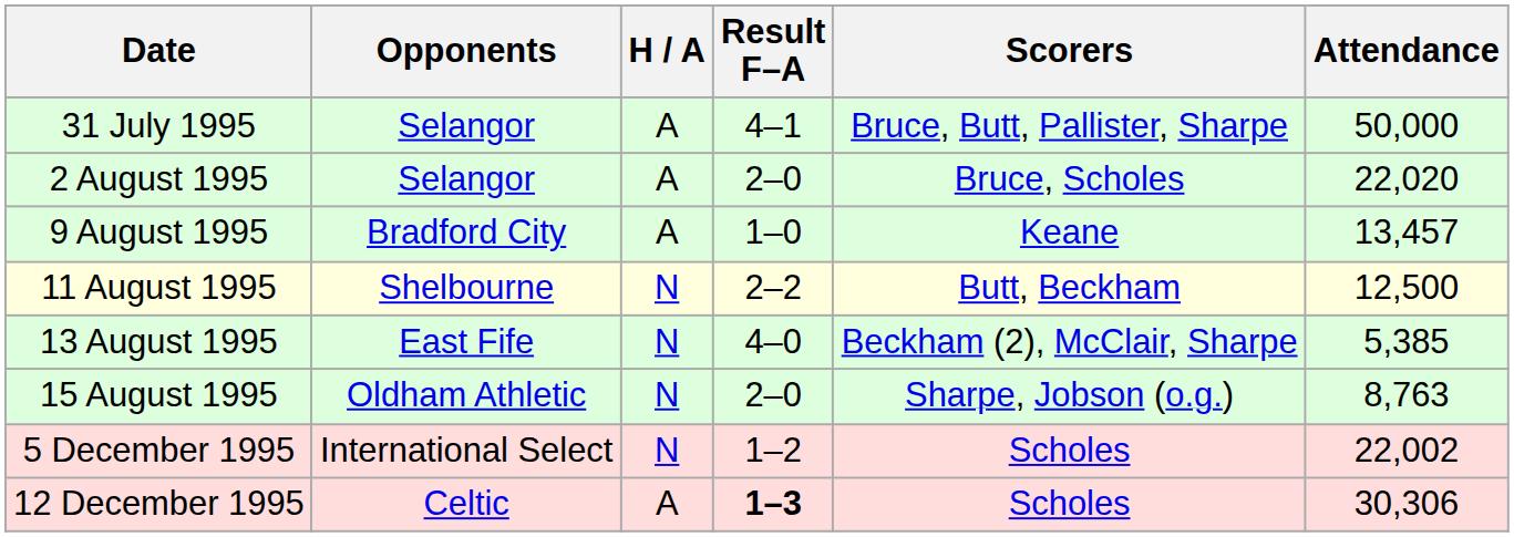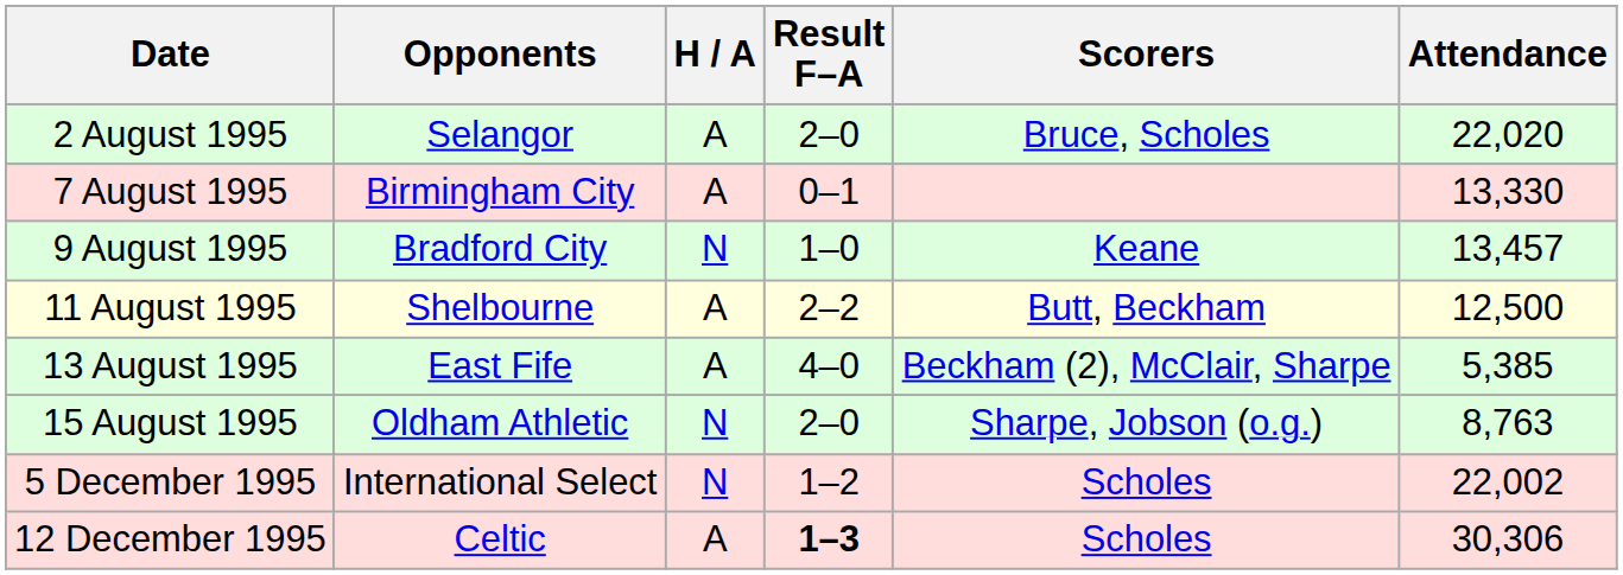 <table class="wikitable" style="text-align:center">
 <tr>
 <th>Date</th>
 <th>Opponents</th>
 <th>H / A</th>
 <th>Result<br>F–A</th>
 <th>Scorers</th>
 <th>Attendance</th>
 </tr>
 <tr bgcolor="#ddffdd">
-<td>31 July 1995</td>
-<td><a href='#'>Selangor</a></td>
-<td>A</td>
-<td>4–1</td>
-<td><a href='#'>Bruce</a>, <a href='#'>Butt</a>, <a href='#'>Pallister</a>, <a href='#'>Sharpe</a></td>
-<td>50,000</td>
-</tr>
-<tr bgcolor="#ddffdd">
 <td>2 August 1995</td>
 <td><a href='#'>Selangor</a></td>
 <td>A</td>
 <td>2–0</td>
 <td><a href='#'>Bruce</a>, <a href='#'>Scholes</a></td>
 <td>22,020</td>
 </tr>
+<tr bgcolor="#ffdddd">
+<td>7 August 1995</td>
+<td><a href='#'>Birmingham City</a></td>
+<td>A</td>
+<td>0–1</td>
+<td></td>
+<td>13,330</td>
+</tr>
 <tr bgcolor="#ddffdd">
 <td>9 August 1995</td>
 <td><a href='#'>Bradford City</a></td>
-<td>A</td>
+<td><a href='#'>N</a></td>
 <td>1–0</td>
 <td><a href='#'>Keane</a></td>
 <td>13,457</td>
 </tr>
 <tr bgcolor="#ffffdd">
 <td>11 August 1995</td>
 <td><a href='#'>Shelbourne</a></td>
-<td><a href='#'>N</a></td>
+<td>A</td>
 <td>2–2</td>
 <td><a href='#'>Butt</a>, <a href='#'>Beckham</a></td>
 <td>12,500</td>
 </tr>
 <tr bgcolor="#ddffdd">
 <td>13 August 1995</td>
 <td><a href='#'>East Fife</a></td>
-<td><a href='#'>N</a></td>
+<td>A</td>
 <td>4–0</td>
 <td><a href='#'>Beckham</a> (2), <a href='#'>McClair</a>, <a href='#'>Sharpe</a></td>
 <td>5,385</td>
 </tr>
 <tr bgcolor="#ddffdd">
 <td>15 August 1995</td>
 <td><a href='#'>Oldham Athletic</a></td>
 <td><a href='#'>N</a></td>
 <td>2–0</td>
 <td><a href='#'>Sharpe</a>, <a href='#'>Jobson</a> (<a href='#'>o.g.</a>)</td>
 <td>8,763</td>
 </tr>
 <tr bgcolor="#ffdddd">
 <td>5 December 1995</td>
 <td>International Select</td>
 <td><a href='#'>N</a></td>
 <td>1–2</td>
 <td><a href='#'>Scholes</a></td>
 <td>22,002</td>
 </tr>
 <tr bgcolor="#ffdddd">
 <td>12 December 1995</td>
 <td><a href='#'>Celtic</a></td>
 <td>A</td>
 <td><strong>1–3</strong></td>
 <td><a href='#'>Scholes</a></td>
 <td>30,306</td>
 </tr>
 </table>
